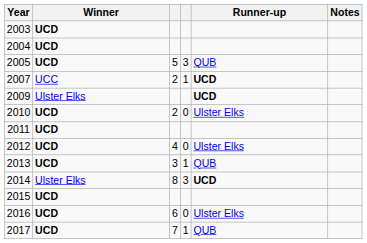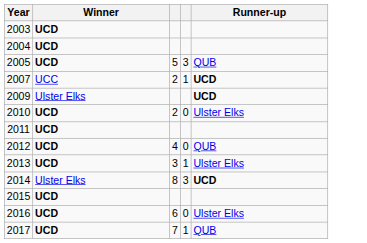 <table class="wikitable">
 <tr>
 <th>Year</th>
 <th>Winner</th>
 <th></th>
 <th></th>
 <th>Runner-up</th>
-<th>Notes</th>
 </tr>
 <tr>
 <td align="center">2003</td>
 <td width=200><strong>UCD</strong></td>
 <td align="center"></td>
 <td align="center"></td>
 <td width=200></td>
-<td></td>
 </tr>
 <tr>
 <td align="center">2004</td>
 <td width=200><strong>UCD</strong></td>
 <td align="center"></td>
 <td align="center"></td>
 <td width=200></td>
-<td></td>
 </tr>
 <tr>
 <td align="center">2005</td>
 <td width=200><strong>UCD</strong></td>
 <td align="center">5</td>
 <td align="center">3</td>
 <td width=200><a href='#'>QUB</a></td>
-<td></td>
 </tr>
 <tr>
 <td align="center">2007</td>
 <td width=200><a href='#'>UCC</a></td>
 <td align="center">2</td>
 <td align="center">1</td>
 <td width=200><strong>UCD</strong></td>
-<td></td>
 </tr>
 <tr>
 <td align="center">2009</td>
 <td width=200><a href='#'>Ulster Elks</a></td>
 <td align="center"></td>
 <td align="center"></td>
 <td width=200><strong>UCD</strong></td>
-<td></td>
 </tr>
 <tr>
 <td align="center">2010</td>
 <td width=200><strong>UCD</strong></td>
 <td align="center">2</td>
 <td align="center">0</td>
 <td width=200><a href='#'>Ulster Elks</a></td>
-<td></td>
 </tr>
 <tr>
 <td align="center">2011</td>
 <td width=200><strong>UCD</strong></td>
 <td align="center"></td>
 <td align="center"></td>
 <td width=200></td>
-<td></td>
 </tr>
 <tr>
 <td align="center">2012</td>
 <td width=200><strong>UCD</strong></td>
 <td align="center">4</td>
 <td align="center">0</td>
-<td width=200><a href='#'>Ulster Elks</a></td>
-<td></td>
+<td width=200><a href='#'>QUB</a></td>
 </tr>
 <tr>
 <td align="center">2013</td>
 <td width=200><strong>UCD</strong></td>
 <td align="center">3</td>
 <td align="center">1</td>
-<td width=200><a href='#'>QUB</a></td>
-<td></td>
+<td width=200><a href='#'>Ulster Elks</a></td>
 </tr>
 <tr>
 <td align="center">2014</td>
 <td width=200><a href='#'>Ulster Elks</a></td>
 <td align="center">8</td>
 <td align="center">3</td>
 <td width=200><strong>UCD</strong></td>
-<td></td>
 </tr>
 <tr>
 <td align="center">2015</td>
 <td width=200><strong>UCD</strong></td>
 <td align="center"></td>
 <td align="center"></td>
 <td width=200></td>
-<td></td>
 </tr>
 <tr>
 <td align="center">2016</td>
 <td width=200><strong>UCD</strong></td>
 <td align="center">6</td>
 <td align="center">0</td>
 <td width=200><a href='#'>Ulster Elks</a></td>
-<td></td>
 </tr>
 <tr>
 <td align="center">2017</td>
 <td width=200><strong>UCD</strong></td>
 <td align="center">7</td>
 <td align="center">1</td>
 <td width=200><a href='#'>QUB</a></td>
-<td></td>
 </tr>
 </table>
